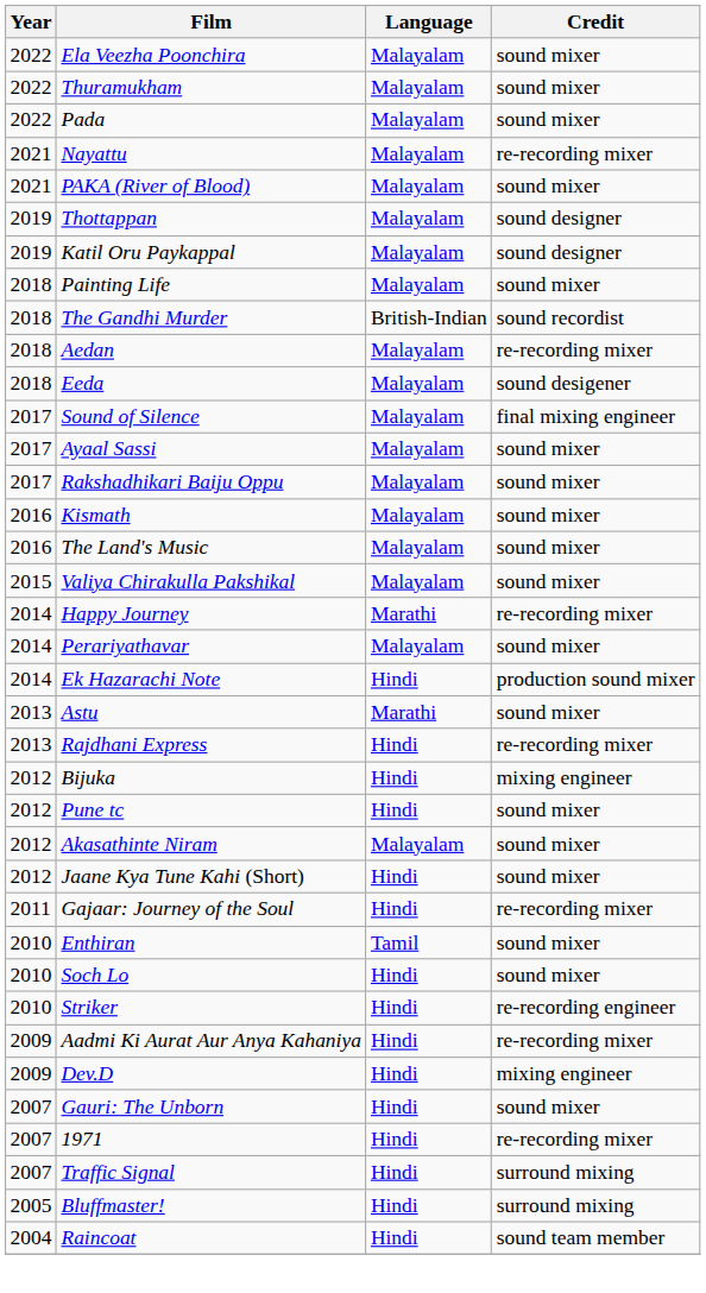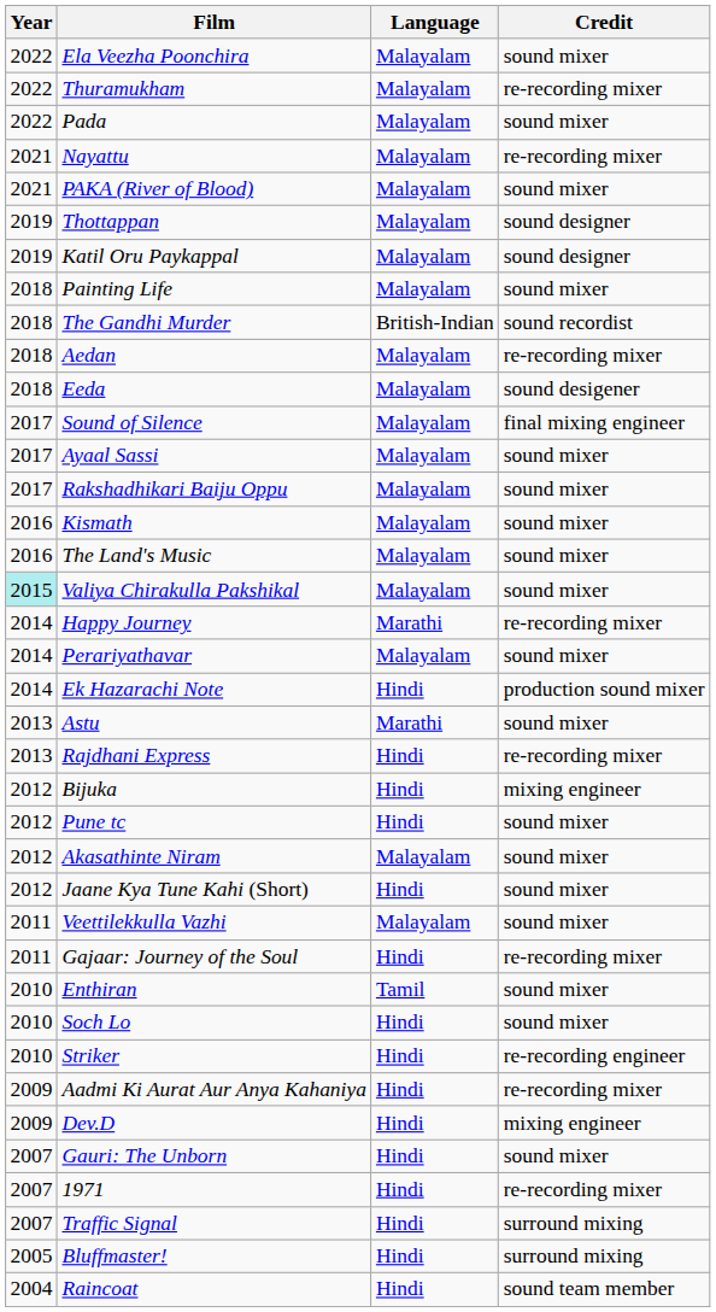 <table class="wikitable sortable">
 <tr>
 <th>Year</th>
 <th>Film</th>
 <th>Language</th>
 <th>Credit</th>
 </tr>
 <tr>
 <td>2022</td>
 <td><em><a href='#'>Ela Veezha Poonchira</a></em></td>
 <td><a href='#'>Malayalam</a></td>
 <td>sound mixer</td>
 </tr>
 <tr>
 <td>2022</td>
 <td><em><a href='#'>Thuramukham</a></em></td>
 <td><a href='#'>Malayalam</a></td>
-<td>sound mixer</td>
+<td>re-recording mixer</td>
 </tr>
 <tr>
 <td>2022</td>
 <td><em>Pada </em></td>
 <td><a href='#'>Malayalam</a></td>
 <td>sound mixer</td>
 </tr>
 <tr>
 <td>2021</td>
 <td><em><a href='#'>Nayattu</a></em></td>
 <td><a href='#'>Malayalam</a></td>
 <td>re-recording mixer</td>
 </tr>
 <tr>
 <td>2021</td>
 <td><em><a href='#'>PAKA (River of Blood)</a> </em></td>
 <td><a href='#'>Malayalam</a></td>
 <td>sound mixer</td>
 </tr>
 <tr>
 <td>2019</td>
 <td><em><a href='#'>Thottappan</a></em></td>
 <td><a href='#'>Malayalam</a></td>
 <td>sound designer</td>
 </tr>
 <tr>
 <td>2019</td>
 <td><em>Katil Oru Paykappal  </em></td>
 <td><a href='#'>Malayalam</a></td>
 <td>sound designer</td>
 </tr>
 <tr>
 <td>2018</td>
 <td><em>Painting Life </em></td>
 <td><a href='#'>Malayalam</a></td>
 <td>sound mixer</td>
 </tr>
 <tr>
 <td>2018</td>
 <td><em><a href='#'>The Gandhi Murder</a></em></td>
 <td>British-Indian</td>
 <td>sound recordist</td>
 </tr>
 <tr>
 <td>2018</td>
 <td><em><a href='#'>Aedan</a></em></td>
 <td><a href='#'>Malayalam</a></td>
 <td>re-recording mixer</td>
 </tr>
 <tr>
 <td>2018</td>
 <td><em><a href='#'>Eeda</a></em></td>
 <td><a href='#'>Malayalam</a></td>
 <td>sound desigener</td>
 </tr>
 <tr>
 <td>2017</td>
 <td><em><a href='#'>Sound of Silence</a></em></td>
 <td><a href='#'>Malayalam</a></td>
 <td>final mixing engineer</td>
 </tr>
 <tr>
 <td>2017</td>
 <td><em><a href='#'>Ayaal Sassi </a></em></td>
 <td><a href='#'>Malayalam</a></td>
 <td>sound mixer</td>
 </tr>
 <tr>
 <td>2017</td>
 <td><em><a href='#'>Rakshadhikari Baiju Oppu  </a></em></td>
 <td><a href='#'>Malayalam</a></td>
 <td>sound mixer</td>
 </tr>
 <tr>
 <td>2016</td>
 <td><em><a href='#'>Kismath</a></em></td>
 <td><a href='#'>Malayalam</a></td>
 <td>sound mixer</td>
 </tr>
 <tr>
 <td>2016</td>
 <td><em>The Land's Music </em></td>
 <td><a href='#'>Malayalam</a></td>
 <td>sound mixer</td>
 </tr>
 <tr>
-<td>2015</td>
+<td style="background: paleturquoise;">2015</td>
 <td><em><a href='#'>Valiya Chirakulla Pakshikal</a></em></td>
 <td><a href='#'>Malayalam</a></td>
 <td>sound mixer</td>
 </tr>
 <tr>
 <td>2014</td>
 <td><em><a href='#'>Happy Journey</a></em></td>
 <td><a href='#'>Marathi</a></td>
 <td>re-recording mixer</td>
 </tr>
 <tr>
 <td>2014</td>
 <td><em><a href='#'>Perariyathavar</a></em></td>
 <td><a href='#'>Malayalam</a></td>
 <td>sound mixer</td>
 </tr>
 <tr>
 <td>2014</td>
 <td><em><a href='#'>Ek Hazarachi Note </a></em></td>
 <td><a href='#'>Hindi</a></td>
 <td>production sound mixer</td>
 </tr>
 <tr>
 <td>2013</td>
 <td><em><a href='#'>Astu</a></em></td>
 <td><a href='#'>Marathi</a></td>
 <td>sound mixer</td>
 </tr>
 <tr>
 <td>2013</td>
 <td><em><a href='#'>Rajdhani Express</a></em></td>
 <td><a href='#'>Hindi</a></td>
 <td>re-recording mixer</td>
 </tr>
 <tr>
 <td>2012</td>
 <td><em>Bijuka </em></td>
 <td><a href='#'>Hindi</a></td>
 <td>mixing engineer</td>
 </tr>
 <tr>
 <td>2012</td>
 <td><em><a href='#'>Pune tc</a></em></td>
 <td><a href='#'>Hindi</a></td>
 <td>sound mixer</td>
 </tr>
 <tr>
 <td>2012</td>
 <td><em><a href='#'>Akasathinte Niram</a></em></td>
 <td><a href='#'>Malayalam</a></td>
 <td>sound mixer</td>
 </tr>
 <tr>
 <td>2012</td>
 <td><em>Jaane Kya Tune Kahi</em> (Short)</td>
 <td><a href='#'>Hindi</a></td>
+<td>sound mixer</td>
+</tr>
+<tr>
+<td>2011</td>
+<td><em><a href='#'>Veettilekkulla Vazhi </a></em></td>
+<td><a href='#'>Malayalam</a></td>
 <td>sound mixer</td>
 </tr>
 <tr>
 <td>2011</td>
 <td><em>Gajaar: Journey of the Soul </em></td>
 <td><a href='#'>Hindi</a></td>
 <td>re-recording mixer</td>
 </tr>
 <tr>
 <td>2010</td>
 <td><em><a href='#'>Enthiran</a></em></td>
 <td><a href='#'>Tamil</a></td>
 <td>sound mixer</td>
 </tr>
 <tr>
 <td>2010</td>
 <td><em><a href='#'>Soch Lo</a></em></td>
 <td><a href='#'>Hindi</a></td>
 <td>sound mixer</td>
 </tr>
 <tr>
 <td>2010</td>
 <td><em><a href='#'>Striker</a></em></td>
 <td><a href='#'>Hindi</a></td>
 <td>re-recording engineer</td>
 </tr>
 <tr>
 <td>2009</td>
 <td><em>Aadmi Ki Aurat Aur Anya Kahaniya </em></td>
 <td><a href='#'>Hindi</a></td>
 <td>re-recording mixer</td>
 </tr>
 <tr>
 <td>2009</td>
 <td><em><a href='#'>Dev.D  </a></em></td>
 <td><a href='#'>Hindi</a></td>
 <td>mixing engineer</td>
 </tr>
 <tr>
 <td>2007</td>
 <td><em><a href='#'>Gauri: The Unborn </a></em></td>
 <td><a href='#'>Hindi</a></td>
 <td>sound mixer</td>
 </tr>
 <tr>
 <td>2007</td>
 <td><em>1971</em></td>
 <td><a href='#'>Hindi</a></td>
 <td>re-recording mixer</td>
 </tr>
 <tr>
 <td>2007</td>
 <td><em><a href='#'>Traffic Signal</a></em></td>
 <td><a href='#'>Hindi</a></td>
 <td>surround mixing</td>
 </tr>
 <tr>
 <td>2005</td>
 <td><em><a href='#'>Bluffmaster!</a></em></td>
 <td><a href='#'>Hindi</a></td>
 <td>surround mixing</td>
 </tr>
 <tr>
 <td>2004</td>
 <td><em><a href='#'>Raincoat</a></em></td>
 <td><a href='#'>Hindi</a></td>
 <td>sound team member</td>
 </tr>
 <tr>
 </tr>
 </table>
